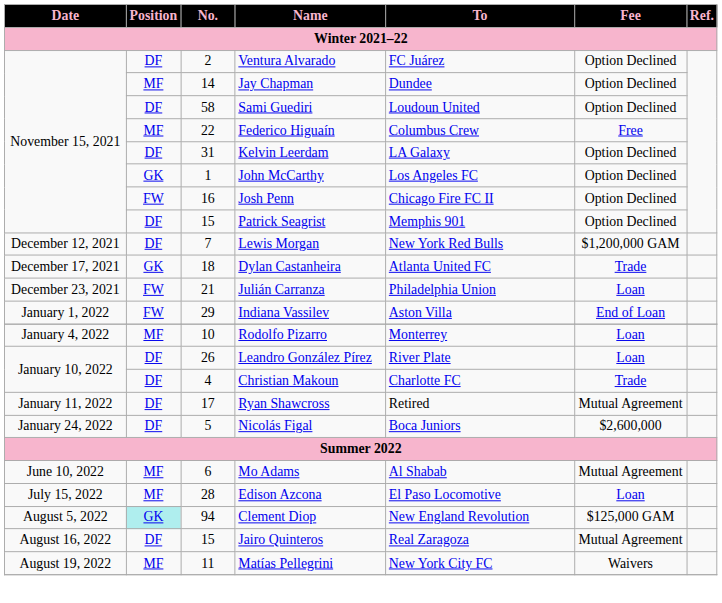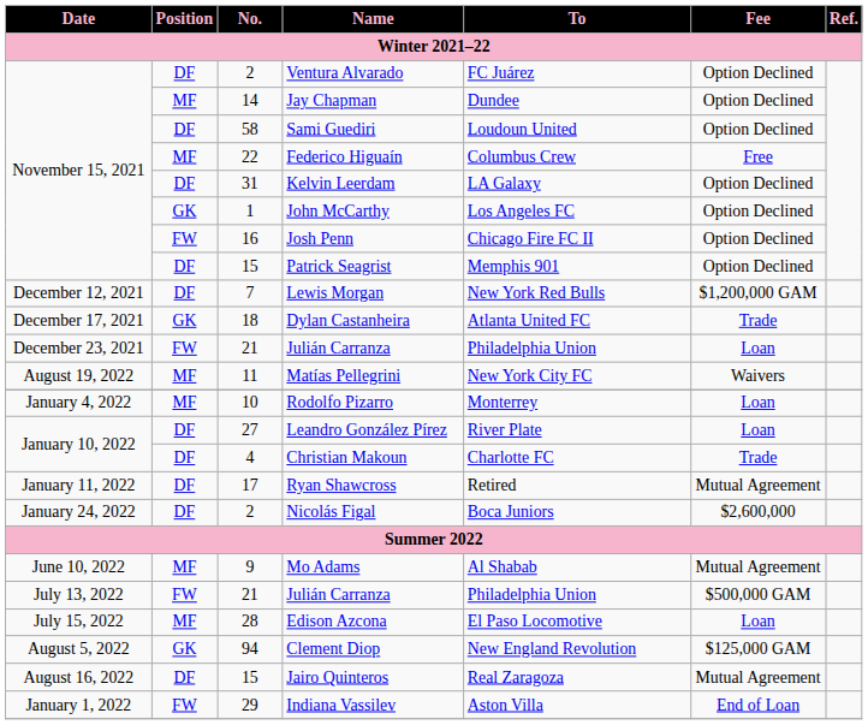 <table class="wikitable"  style="text-align:center; font-size:90%; ">
 <tr>
 <th style="background:#000000; color:#F7B5CD; width:120px;">Date</th>
 <th style="background:#000000; color:#F7B5CD; width:50px;">Position</th>
 <th style="background:#000000; color:#F7B5CD; width:50px;">No.</th>
 <th style="background:#000000; color:#F7B5CD; width:150px;">Name</th>
 <th style="background:#000000; color:#F7B5CD; width:190px;">To</th>
 <th style="background:#000000; color:#F7B5CD; width:110px;">Fee</th>
 <th style="background:#000000; color:#F7B5CD; width:25px;">Ref.</th>
 </tr>
 <tr>
 <th colspan="7" style="background:#F7B5CD; color:#000000; width:125px;">Winter 2021–22</th>
 </tr>
 <tr>
 <td rowspan="8">November 15, 2021</td>
 <td><a href='#'>DF</a></td>
 <td>2</td>
 <td align="left"> <a href='#'>Ventura Alvarado</a></td>
 <td align="left"> <a href='#'>FC Juárez</a></td>
 <td>Option Declined</td>
 <td rowspan="8"></td>
 </tr>
 <tr>
 <td><a href='#'>MF</a></td>
 <td>14</td>
 <td align="left"> <a href='#'>Jay Chapman</a></td>
 <td align="left"> <a href='#'>Dundee</a></td>
 <td>Option Declined</td>
 </tr>
 <tr>
 <td><a href='#'>DF</a></td>
 <td>58</td>
 <td align="left"> <a href='#'>Sami Guediri</a></td>
 <td align="left"> <a href='#'>Loudoun United</a></td>
 <td>Option Declined</td>
 </tr>
 <tr>
 <td><a href='#'>MF</a></td>
 <td>22</td>
 <td align="left"> <a href='#'>Federico Higuaín</a></td>
 <td align="left"> <a href='#'>Columbus Crew</a></td>
 <td><a href='#'>Free</a></td>
 </tr>
 <tr>
 <td><a href='#'>DF</a></td>
 <td>31</td>
 <td align="left"> <a href='#'>Kelvin Leerdam</a></td>
 <td align="left"> <a href='#'>LA Galaxy</a></td>
 <td>Option Declined</td>
 </tr>
 <tr>
 <td><a href='#'>GK</a></td>
 <td>1</td>
 <td align="left"> <a href='#'>John McCarthy</a></td>
 <td align="left"> <a href='#'>Los Angeles FC</a></td>
 <td>Option Declined</td>
 </tr>
 <tr>
 <td><a href='#'>FW</a></td>
 <td>16</td>
 <td align="left"> <a href='#'>Josh Penn</a></td>
 <td align="left"> <a href='#'>Chicago Fire FC II</a></td>
 <td>Option Declined</td>
 </tr>
 <tr>
 <td><a href='#'>DF</a></td>
 <td>15</td>
 <td align="left"> <a href='#'>Patrick Seagrist</a></td>
 <td align="left"> <a href='#'>Memphis 901</a></td>
 <td>Option Declined</td>
 </tr>
 <tr>
 <td>December 12, 2021</td>
 <td><a href='#'>DF</a></td>
 <td>7</td>
 <td align="left"> <a href='#'>Lewis Morgan</a></td>
 <td align="left"> <a href='#'>New York Red Bulls</a></td>
 <td>$1,200,000 GAM</td>
 <td></td>
 </tr>
 <tr>
 <td>December 17, 2021</td>
 <td><a href='#'>GK</a></td>
 <td>18</td>
 <td align="left"> <a href='#'>Dylan Castanheira</a></td>
 <td align="left"> <a href='#'>Atlanta United FC</a></td>
 <td><a href='#'>Trade</a></td>
 <td></td>
 </tr>
 <tr>
 <td>December 23, 2021</td>
 <td><a href='#'>FW</a></td>
 <td>21</td>
 <td align="left"> <a href='#'>Julián Carranza</a></td>
 <td align="left"> <a href='#'>Philadelphia Union</a></td>
 <td><a href='#'>Loan</a></td>
 <td></td>
 </tr>
 <tr>
-<td>January 1, 2022</td>
-<td><a href='#'>FW</a></td>
-<td>29</td>
-<td align="left"> <a href='#'>Indiana Vassilev</a></td>
-<td align="left"> <a href='#'>Aston Villa</a></td>
-<td><a href='#'>End of Loan</a></td>
+<td>August 19, 2022</td>
+<td><a href='#'>MF</a></td>
+<td>11</td>
+<td align="left"> <a href='#'>Matías Pellegrini</a></td>
+<td align="left"> <a href='#'>New York City FC</a></td>
+<td>Waivers</td>
 <td></td>
 </tr>
 <tr>
 </tr>
 <tr>
 <td>January 4, 2022</td>
 <td><a href='#'>MF</a></td>
 <td>10</td>
 <td align="left"> <a href='#'>Rodolfo Pizarro</a></td>
 <td align="left"> <a href='#'>Monterrey</a></td>
 <td><a href='#'>Loan</a></td>
 <td></td>
 </tr>
 <tr>
 <td rowspan="2">January 10, 2022</td>
 <td><a href='#'>DF</a></td>
-<td>26</td>
+<td>27</td>
 <td align="left"> <a href='#'>Leandro González Pírez</a></td>
 <td align="left"> <a href='#'>River Plate</a></td>
 <td><a href='#'>Loan</a></td>
 <td></td>
 </tr>
 <tr>
 <td><a href='#'>DF</a></td>
 <td>4</td>
 <td align="left"> <a href='#'>Christian Makoun</a></td>
 <td align="left"> <a href='#'>Charlotte FC</a></td>
 <td><a href='#'>Trade</a></td>
 <td></td>
 </tr>
 <tr>
 <td>January 11, 2022</td>
 <td><a href='#'>DF</a></td>
 <td>17</td>
 <td align="left"> <a href='#'>Ryan Shawcross</a></td>
 <td align="left">Retired</td>
 <td>Mutual Agreement</td>
 <td></td>
 </tr>
 <tr>
 <td>January 24, 2022</td>
 <td><a href='#'>DF</a></td>
-<td>5</td>
+<td>2</td>
 <td align="left"> <a href='#'>Nicolás Figal</a></td>
 <td align="left"> <a href='#'>Boca Juniors</a></td>
 <td>$2,600,000</td>
 <td></td>
 </tr>
 <tr>
 <th colspan="7" style="background:#F7B5CD; color:#000000; width:125px;">Summer 2022</th>
 </tr>
 <tr>
 <td>June 10, 2022</td>
 <td><a href='#'>MF</a></td>
-<td>6</td>
+<td>9</td>
 <td align="left"> <a href='#'>Mo Adams</a></td>
 <td align="left"> <a href='#'>Al Shabab</a></td>
 <td>Mutual Agreement</td>
+<td></td>
+</tr>
+<tr>
+<td>July 13, 2022</td>
+<td><a href='#'>FW</a></td>
+<td>21</td>
+<td align="left"> <a href='#'>Julián Carranza</a></td>
+<td align="left"> <a href='#'>Philadelphia Union</a></td>
+<td>$500,000 GAM</td>
 <td></td>
 </tr>
 <tr>
 <td>July 15, 2022</td>
 <td><a href='#'>MF</a></td>
 <td>28</td>
 <td align="left"> <a href='#'>Edison Azcona</a></td>
 <td align="left"> <a href='#'>El Paso Locomotive</a></td>
 <td><a href='#'>Loan</a></td>
 <td></td>
 </tr>
 <tr>
 <td>August 5, 2022</td>
-<td style="background: paleturquoise;"><a href='#'>GK</a></td>
+<td><a href='#'>GK</a></td>
 <td>94</td>
 <td align="left"> <a href='#'>Clement Diop</a></td>
 <td align="left"> <a href='#'>New England Revolution</a></td>
 <td>$125,000 GAM</td>
 <td></td>
 </tr>
 <tr>
 <td>August 16, 2022</td>
 <td><a href='#'>DF</a></td>
 <td>15</td>
 <td align="left"> <a href='#'>Jairo Quinteros</a></td>
 <td align="left"> <a href='#'>Real Zaragoza</a></td>
 <td>Mutual Agreement</td>
 <td></td>
 </tr>
 <tr>
-<td>August 19, 2022</td>
-<td><a href='#'>MF</a></td>
-<td>11</td>
-<td align="left"> <a href='#'>Matías Pellegrini</a></td>
-<td align="left"> <a href='#'>New York City FC</a></td>
-<td>Waivers</td>
+<td>January 1, 2022</td>
+<td><a href='#'>FW</a></td>
+<td>29</td>
+<td align="left"> <a href='#'>Indiana Vassilev</a></td>
+<td align="left"> <a href='#'>Aston Villa</a></td>
+<td><a href='#'>End of Loan</a></td>
 <td></td>
 </tr>
 <tr>
 </tr>
 </table>
